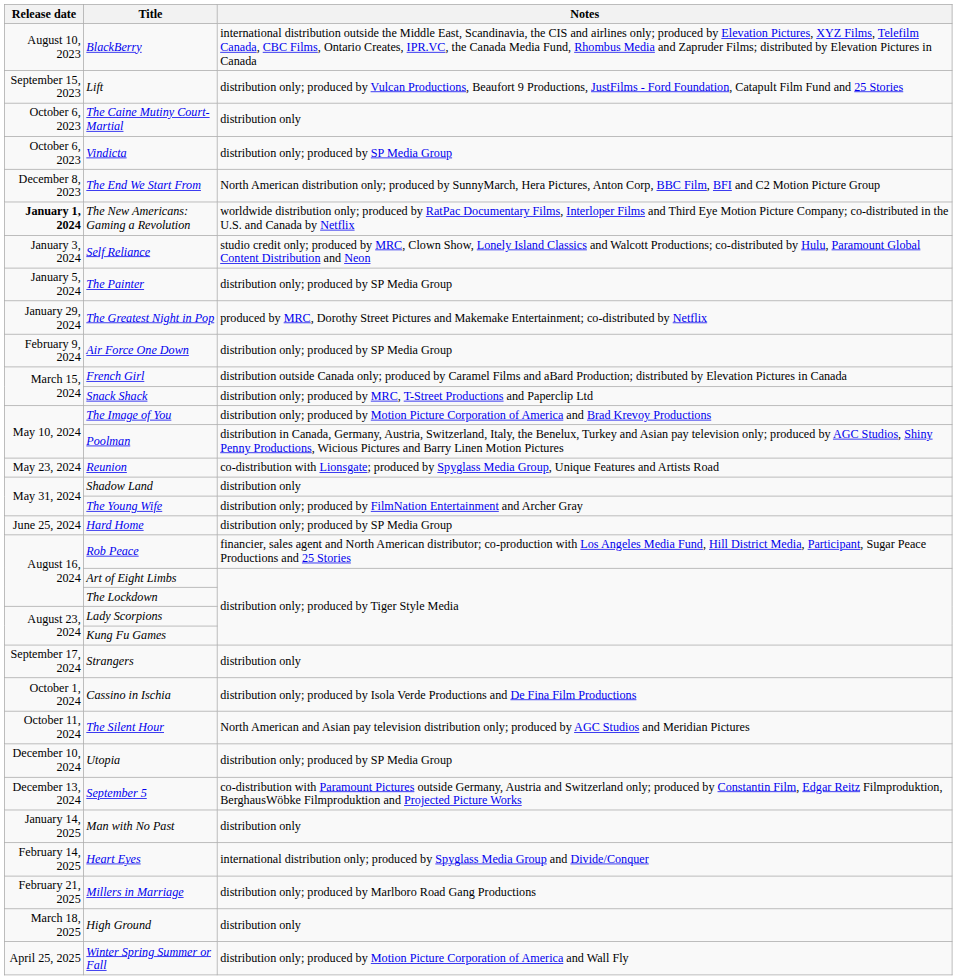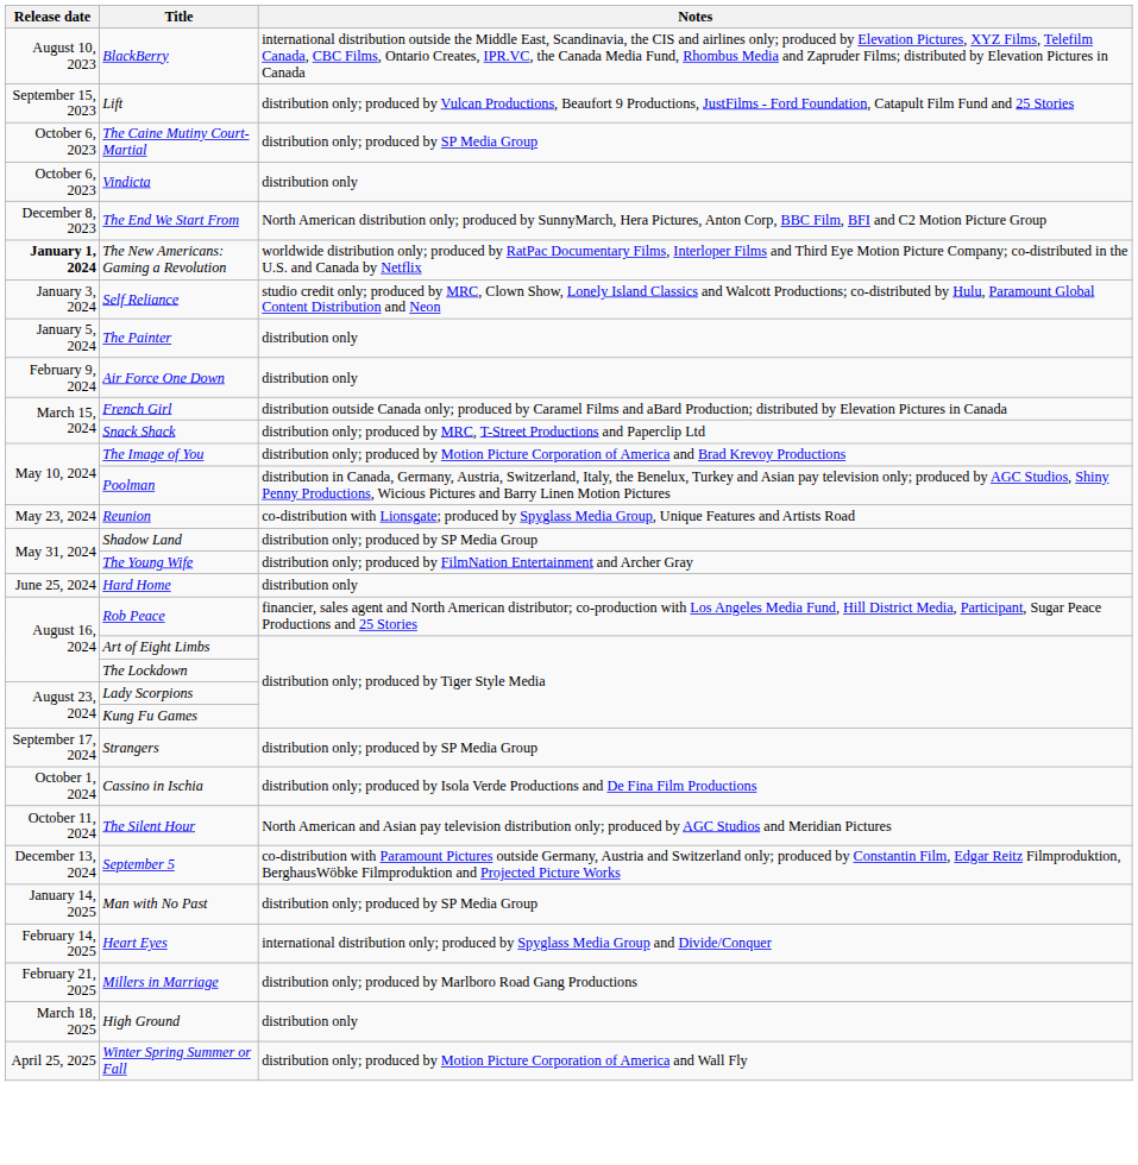 <table class="wikitable sortable">
 <tr>
 <th>Release date</th>
 <th>Title</th>
 <th>Notes</th>
 </tr>
 <tr>
 <td align="right">August 10, 2023</td>
 <td><em><a href='#'>BlackBerry</a></em></td>
 <td>international distribution outside the Middle East, Scandinavia, the CIS and airlines only; produced by <a href='#'>Elevation Pictures</a>, <a href='#'>XYZ Films</a>, <a href='#'>Telefilm Canada</a>, <a href='#'>CBC Films</a>, Ontario Creates, <a href='#'>IPR.VC</a>, the Canada Media Fund, <a href='#'>Rhombus Media</a> and Zapruder Films; distributed by Elevation Pictures in Canada</td>
 </tr>
 <tr>
 <td align="right">September 15, 2023</td>
 <td><em>Lift</em></td>
 <td>distribution only; produced by <a href='#'>Vulcan Productions</a>, Beaufort 9 Productions, <a href='#'>JustFilms - Ford Foundation</a>, Catapult Film Fund and <a href='#'>25 Stories</a></td>
 </tr>
 <tr>
 <td align="right">October 6, 2023</td>
 <td><em><a href='#'>The Caine Mutiny Court-Martial</a></em></td>
-<td>distribution only</td>
+<td>distribution only; produced by <a href='#'>SP Media Group</a></td>
 </tr>
 <tr>
 <td align="right">October 6, 2023</td>
 <td><em><a href='#'>Vindicta</a></em></td>
-<td>distribution only; produced by <a href='#'>SP Media Group</a></td>
+<td>distribution only</td>
 </tr>
 <tr>
 <td align="right">December 8, 2023</td>
 <td><em><a href='#'>The End We Start From</a></em></td>
 <td>North American distribution only; produced by SunnyMarch, Hera Pictures, Anton Corp, <a href='#'>BBC Film</a>, <a href='#'>BFI</a> and C2 Motion Picture Group</td>
 </tr>
 <tr>
 <td align="right"><strong>January 1, 2024</strong></td>
 <td><em>The New Americans: Gaming a Revolution</em></td>
 <td>worldwide distribution only; produced by <a href='#'>RatPac Documentary Films</a>, <a href='#'>Interloper Films</a> and Third Eye Motion Picture Company; co-distributed in the U.S. and Canada by <a href='#'>Netflix</a></td>
 </tr>
 <tr>
 <td align="right">January 3, 2024</td>
 <td><em><a href='#'>Self Reliance</a></em></td>
 <td>studio credit only; produced by <a href='#'>MRC</a>, Clown Show, <a href='#'>Lonely Island Classics</a> and Walcott Productions; co-distributed by <a href='#'>Hulu</a>, <a href='#'>Paramount Global Content Distribution</a> and <a href='#'>Neon</a></td>
 </tr>
 <tr>
 <td align="right">January 5, 2024</td>
 <td><em><a href='#'>The Painter</a></em></td>
-<td>distribution only; produced by SP Media Group</td>
-</tr>
-<tr>
-<td align="right">January 29, 2024</td>
-<td><em><a href='#'>The Greatest Night in Pop</a></em></td>
-<td>produced by <a href='#'>MRC</a>, Dorothy Street Pictures and Makemake Entertainment; co-distributed by <a href='#'>Netflix</a></td>
+<td>distribution only</td>
 </tr>
 <tr>
 <td align="right">February 9, 2024</td>
 <td><em><a href='#'>Air Force One Down</a></em></td>
-<td>distribution only; produced by SP Media Group</td>
+<td>distribution only</td>
 </tr>
 <tr>
 <td align="right" rowspan="2">March 15, 2024</td>
 <td><em><a href='#'>French Girl</a></em></td>
 <td>distribution outside Canada only; produced by Caramel Films and aBard Production; distributed by Elevation Pictures in Canada</td>
 </tr>
 <tr>
 <td><em><a href='#'>Snack Shack</a></em></td>
 <td>distribution only; produced by <a href='#'>MRC</a>, <a href='#'>T-Street Productions</a> and Paperclip Ltd</td>
 </tr>
 <tr>
 <td align="right" rowspan="2">May 10, 2024</td>
 <td><em><a href='#'>The Image of You</a></em></td>
 <td>distribution only; produced by <a href='#'>Motion Picture Corporation of America</a> and <a href='#'>Brad Krevoy Productions</a></td>
 </tr>
 <tr>
 <td><em><a href='#'>Poolman</a></em></td>
 <td>distribution in Canada, Germany, Austria, Switzerland, Italy, the Benelux, Turkey and Asian pay television only; produced by <a href='#'>AGC Studios</a>, <a href='#'>Shiny Penny Productions</a>, Wicious Pictures and Barry Linen Motion Pictures</td>
 </tr>
 <tr>
 <td align="right">May 23, 2024</td>
 <td><em><a href='#'>Reunion</a></em></td>
 <td>co-distribution with <a href='#'>Lionsgate</a>; produced by <a href='#'>Spyglass Media Group</a>, Unique Features and Artists Road</td>
 </tr>
 <tr>
 <td align="right" rowspan="2">May 31, 2024</td>
 <td><em>Shadow Land</em></td>
-<td>distribution only</td>
+<td>distribution only; produced by SP Media Group</td>
 </tr>
 <tr>
 <td><em><a href='#'>The Young Wife</a></em></td>
 <td>distribution only; produced by <a href='#'>FilmNation Entertainment</a> and Archer Gray</td>
 </tr>
 <tr>
 <td align="right">June 25, 2024</td>
 <td><em><a href='#'>Hard Home</a></em></td>
-<td>distribution only; produced by SP Media Group</td>
+<td>distribution only</td>
 </tr>
 <tr>
 <td align="right" rowspan="3">August 16, 2024</td>
 <td><em><a href='#'>Rob Peace</a></em></td>
 <td>financier, sales agent and North American distributor; co-production with <a href='#'>Los Angeles Media Fund</a>, <a href='#'>Hill District Media</a>, <a href='#'>Participant</a>, Sugar Peace Productions and <a href='#'>25 Stories</a></td>
 </tr>
 <tr>
 <td><em>Art of Eight Limbs</em></td>
 <td rowspan="4">distribution only; produced by Tiger Style Media</td>
 </tr>
 <tr>
 <td><em>The Lockdown</em></td>
 </tr>
 <tr>
 <td align="right" rowspan="2">August 23, 2024</td>
 <td><em>Lady Scorpions</em></td>
 </tr>
 <tr>
 <td><em>Kung Fu Games</em></td>
 </tr>
 <tr>
 <td align="right">September 17, 2024</td>
 <td><em>Strangers</em></td>
-<td>distribution only</td>
+<td>distribution only; produced by SP Media Group</td>
 </tr>
 <tr>
 <td align="right">October 1, 2024</td>
 <td><em>Cassino in Ischia</em></td>
 <td>distribution only; produced by Isola Verde Productions and <a href='#'>De Fina Film Productions</a></td>
 </tr>
 <tr>
 <td align="right">October 11, 2024</td>
 <td><em><a href='#'>The Silent Hour</a></em></td>
 <td>North American and Asian pay television distribution only; produced by <a href='#'>AGC Studios</a> and Meridian Pictures</td>
 </tr>
 <tr>
-<td align="right">December 10, 2024</td>
-<td><em>Utopia</em></td>
-<td>distribution only; produced by SP Media Group</td>
-</tr>
-<tr>
 <td align="right">December 13, 2024</td>
 <td><em><a href='#'>September 5</a></em></td>
 <td>co-distribution with <a href='#'>Paramount Pictures</a> outside Germany, Austria and Switzerland only; produced by <a href='#'>Constantin Film</a>, <a href='#'>Edgar Reitz</a> Filmproduktion, BerghausWöbke Filmproduktion and <a href='#'>Projected Picture Works</a></td>
 </tr>
 <tr>
 <td align="right">January 14, 2025</td>
 <td><em>Man with No Past</em></td>
-<td>distribution only</td>
+<td>distribution only; produced by SP Media Group</td>
 </tr>
 <tr>
 <td align="right">February 14, 2025</td>
 <td><em><a href='#'>Heart Eyes</a></em></td>
 <td>international distribution only; produced by <a href='#'>Spyglass Media Group</a> and <a href='#'>Divide/Conquer</a></td>
 </tr>
 <tr>
 <td align="right">February 21, 2025</td>
 <td><em><a href='#'>Millers in Marriage</a></em></td>
 <td>distribution only; produced by Marlboro Road Gang Productions</td>
 </tr>
 <tr>
 <td align="right">March 18, 2025</td>
 <td><em>High Ground</em></td>
 <td>distribution only</td>
 </tr>
 <tr>
 <td align="right">April 25, 2025</td>
 <td><em><a href='#'>Winter Spring Summer or Fall</a></em></td>
 <td>distribution only; produced by <a href='#'>Motion Picture Corporation of America</a> and Wall Fly</td>
 </tr>
 </table>
